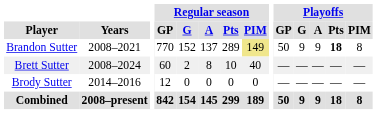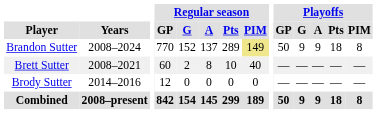 <table border="0" cellpadding="3" cellspacing="0" style="text-align:center;">
 <tr bgcolor="#e0e0e0">
 <th colspan="2" bgcolor="#ffffff"></th>
 <th rowspan="99" bgcolor="#ffffff"></th>
 <th colspan="5"><a href='#'>Regular season</a></th>
 <th rowspan="99" bgcolor="#ffffff"></th>
 <th colspan="5"><a href='#'>Playoffs</a></th>
 </tr>
 <tr bgcolor="#e0e0e0">
 <th>Player</th>
 <th>Years</th>
 <th>GP</th>
 <th><a href='#'>G</a></th>
 <th><a href='#'>A</a></th>
 <th><a href='#'>Pts</a></th>
 <th><a href='#'>PIM</a></th>
 <th>GP</th>
 <th>G</th>
 <th>A</th>
 <th>Pts</th>
 <th>PIM</th>
 </tr>
 <tr>
 <td><a href='#'>Brandon Sutter</a></td>
-<td>2008–2021</td>
+<td>2008–2024</td>
 <td>770</td>
 <td>152</td>
 <td>137</td>
 <td>289</td>
 <td style="background: khaki;">149</td>
 <td>50</td>
 <td>9</td>
 <td>9</td>
-<td><strong>18</strong></td>
+<td>18</td>
 <td>8</td>
 </tr>
 <tr bgcolor="#f0f0f0">
 <td><a href='#'>Brett Sutter</a></td>
-<td>2008–2024</td>
+<td>2008–2021</td>
 <td>60</td>
 <td>2</td>
 <td>8</td>
 <td>10</td>
 <td>40</td>
 <td>—</td>
 <td>—</td>
 <td>—</td>
 <td>—</td>
 <td>—</td>
 </tr>
 <tr>
 <td><a href='#'>Brody Sutter</a></td>
 <td>2014–2016</td>
 <td>12</td>
 <td>0</td>
 <td>0</td>
 <td>0</td>
 <td>0</td>
 <td>—</td>
 <td>—</td>
 <td>—</td>
 <td>—</td>
 <td>—</td>
 </tr>
 <tr bgcolor="#e0e0e0">
 <th>Combined</th>
 <th>2008–present</th>
 <th>842</th>
 <th>154</th>
 <th>145</th>
 <th>299</th>
 <th>189</th>
 <th>50</th>
 <th>9</th>
 <th>9</th>
 <th>18</th>
 <th>8</th>
 </tr>
 </table>
